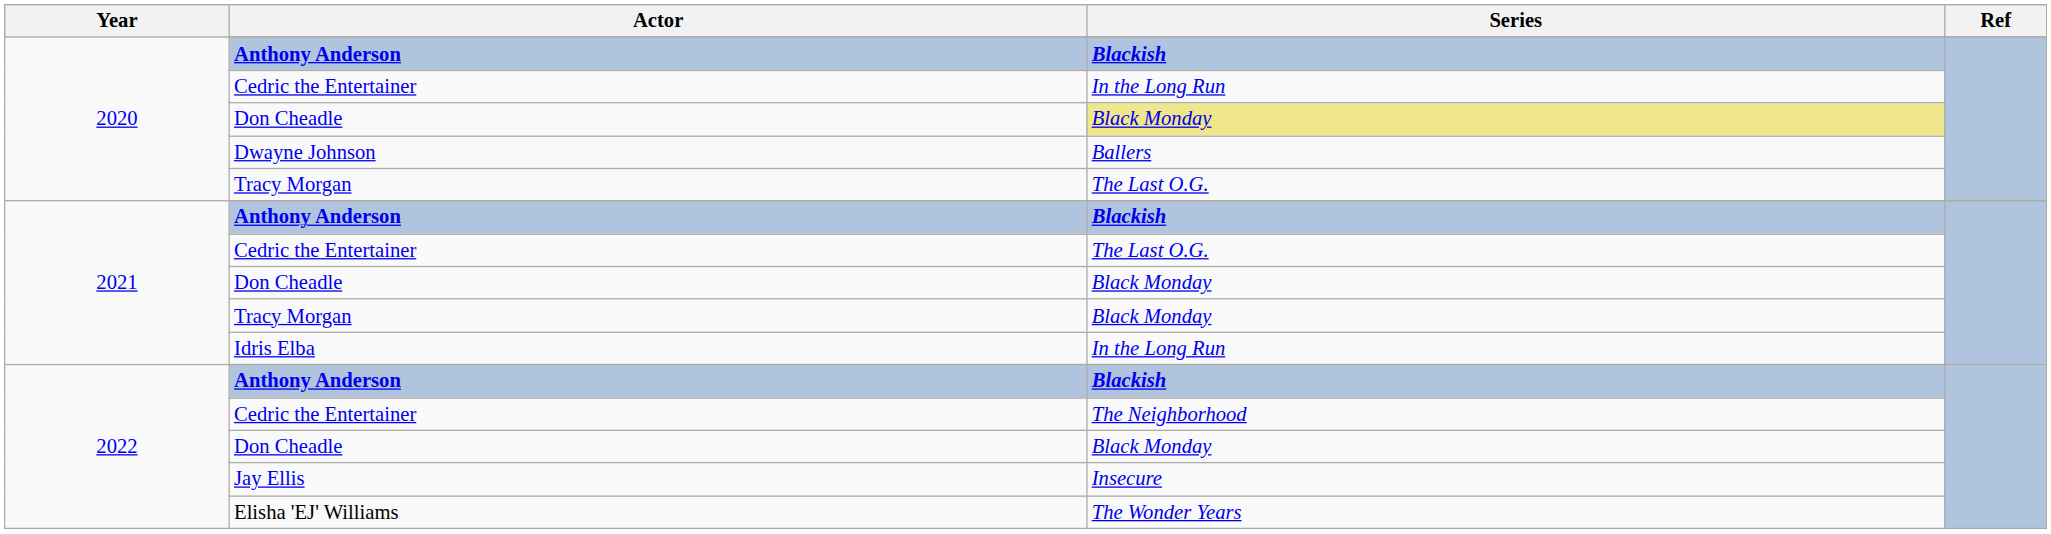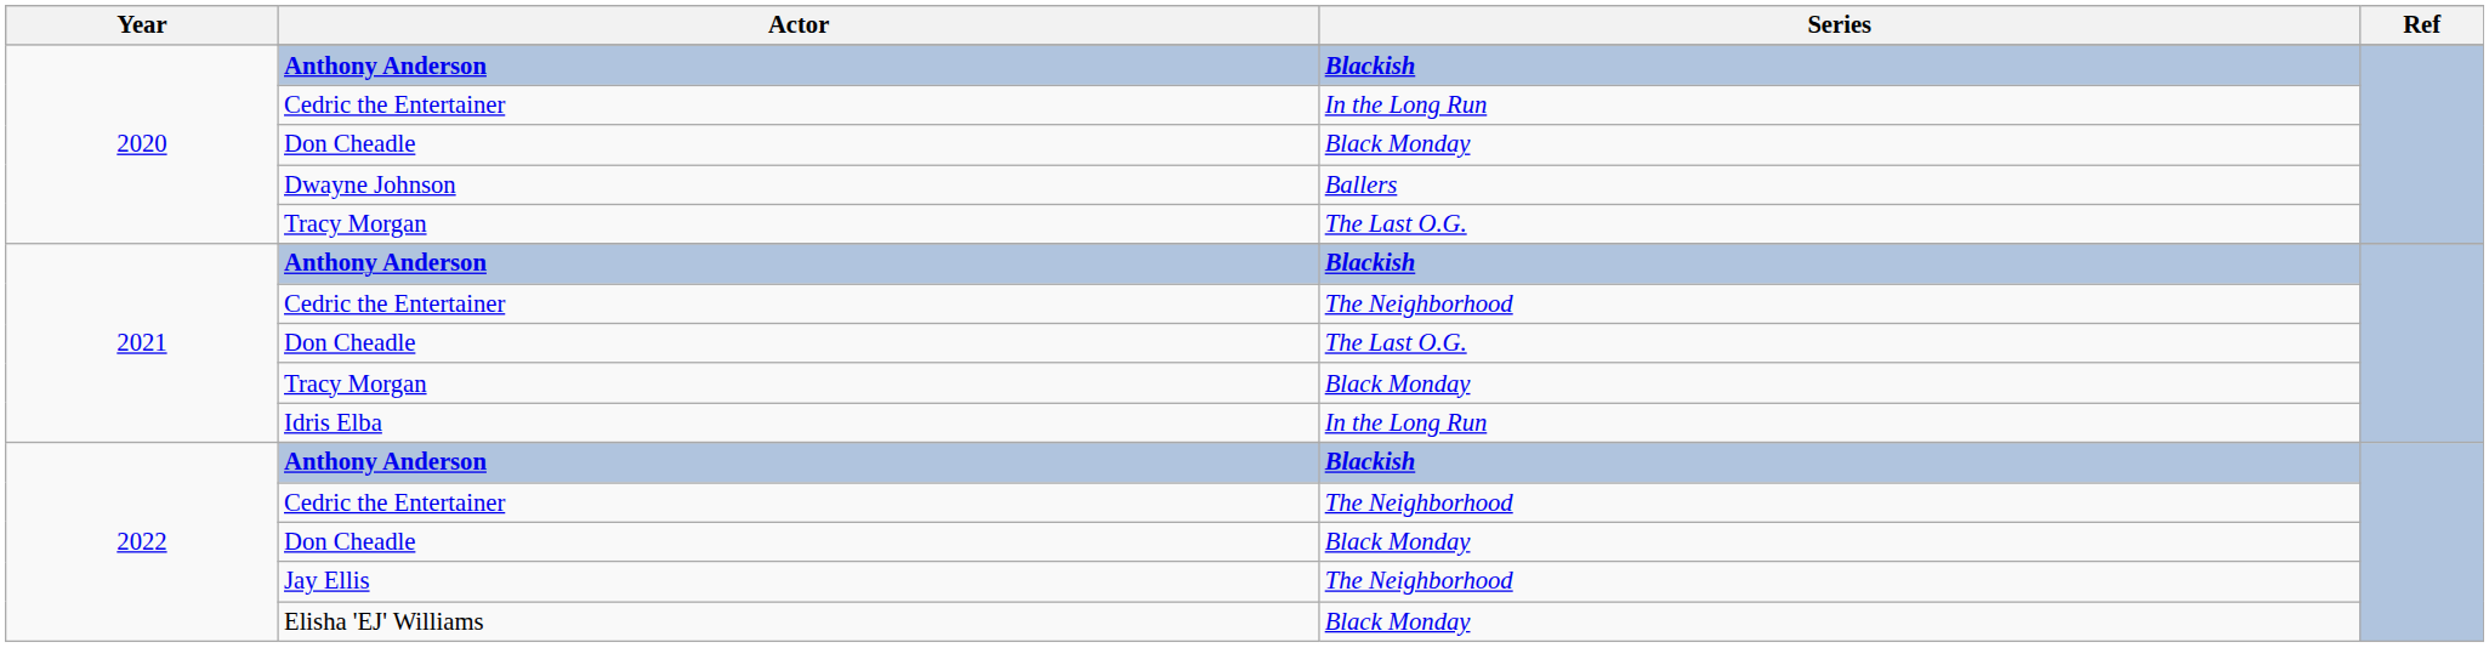 <table class="wikitable" style="width:100%;">
 <tr style="background:#bebebe;">
 <th style="width:11%;">Year</th>
 <th style="width:42%;">Actor</th>
 <th style="width:42%;">Series</th>
 <th style="width:5%;">Ref</th>
 </tr>
 <tr>
 <td rowspan="6" align="center"><a href='#'>2020</a></td>
 </tr>
 <tr style="background:#B0C4DE">
 <td><strong><a href='#'>Anthony Anderson</a></strong></td>
 <td><strong><em><a href='#'>Blackish</a></em></strong></td>
 <td rowspan="5" align="center"></td>
 </tr>
 <tr>
 <td><a href='#'>Cedric the Entertainer</a></td>
 <td><em><a href='#'>In the Long Run</a></em></td>
 </tr>
 <tr>
 <td><a href='#'>Don Cheadle</a></td>
-<td style="background: khaki;"><em><a href='#'>Black Monday</a></em></td>
+<td><em><a href='#'>Black Monday</a></em></td>
 </tr>
 <tr>
 <td><a href='#'>Dwayne Johnson</a></td>
 <td><em><a href='#'>Ballers</a></em></td>
 </tr>
 <tr>
 <td><a href='#'>Tracy Morgan</a></td>
 <td><em><a href='#'>The Last O.G.</a></em></td>
 </tr>
 <tr>
 <td rowspan="6" align="center"><a href='#'>2021</a></td>
 </tr>
 <tr style="background:#B0C4DE">
 <td><strong><a href='#'>Anthony Anderson</a></strong></td>
 <td><strong><em><a href='#'>Blackish</a></em></strong></td>
 <td rowspan="6" align="center"></td>
 </tr>
 <tr>
 <td><a href='#'>Cedric the Entertainer</a></td>
-<td><em><a href='#'>The Last O.G.</a></em></td>
+<td><em><a href='#'>The Neighborhood</a></em></td>
 </tr>
 <tr>
 <td><a href='#'>Don Cheadle</a></td>
-<td><em><a href='#'>Black Monday</a></em></td>
+<td><em><a href='#'>The Last O.G.</a></em></td>
 </tr>
 <tr>
 <td><a href='#'>Tracy Morgan</a></td>
 <td><em><a href='#'>Black Monday</a></em></td>
 </tr>
 <tr>
 <td><a href='#'>Idris Elba</a></td>
 <td><em><a href='#'>In the Long Run</a></em></td>
 </tr>
 <tr>
 <td rowspan="6" align="center"><a href='#'>2022</a></td>
 </tr>
 <tr style="background:#B0C4DE">
 <td><strong><a href='#'>Anthony Anderson</a></strong></td>
 <td><strong><em><a href='#'>Blackish</a></em></strong></td>
 <td rowspan="6" align="center"></td>
 </tr>
 <tr>
 <td><a href='#'>Cedric the Entertainer</a></td>
 <td><em><a href='#'>The Neighborhood</a></em></td>
 </tr>
 <tr>
 <td><a href='#'>Don Cheadle</a></td>
 <td><em><a href='#'>Black Monday</a></em></td>
 </tr>
 <tr>
 <td><a href='#'>Jay Ellis</a></td>
-<td><em><a href='#'>Insecure</a></em></td>
+<td><em><a href='#'>The Neighborhood</a></em></td>
 </tr>
 <tr>
 <td>Elisha 'EJ' Williams</td>
-<td><em><a href='#'>The Wonder Years</a></em></td>
+<td><em><a href='#'>Black Monday</a></em></td>
 </tr>
 </table>
